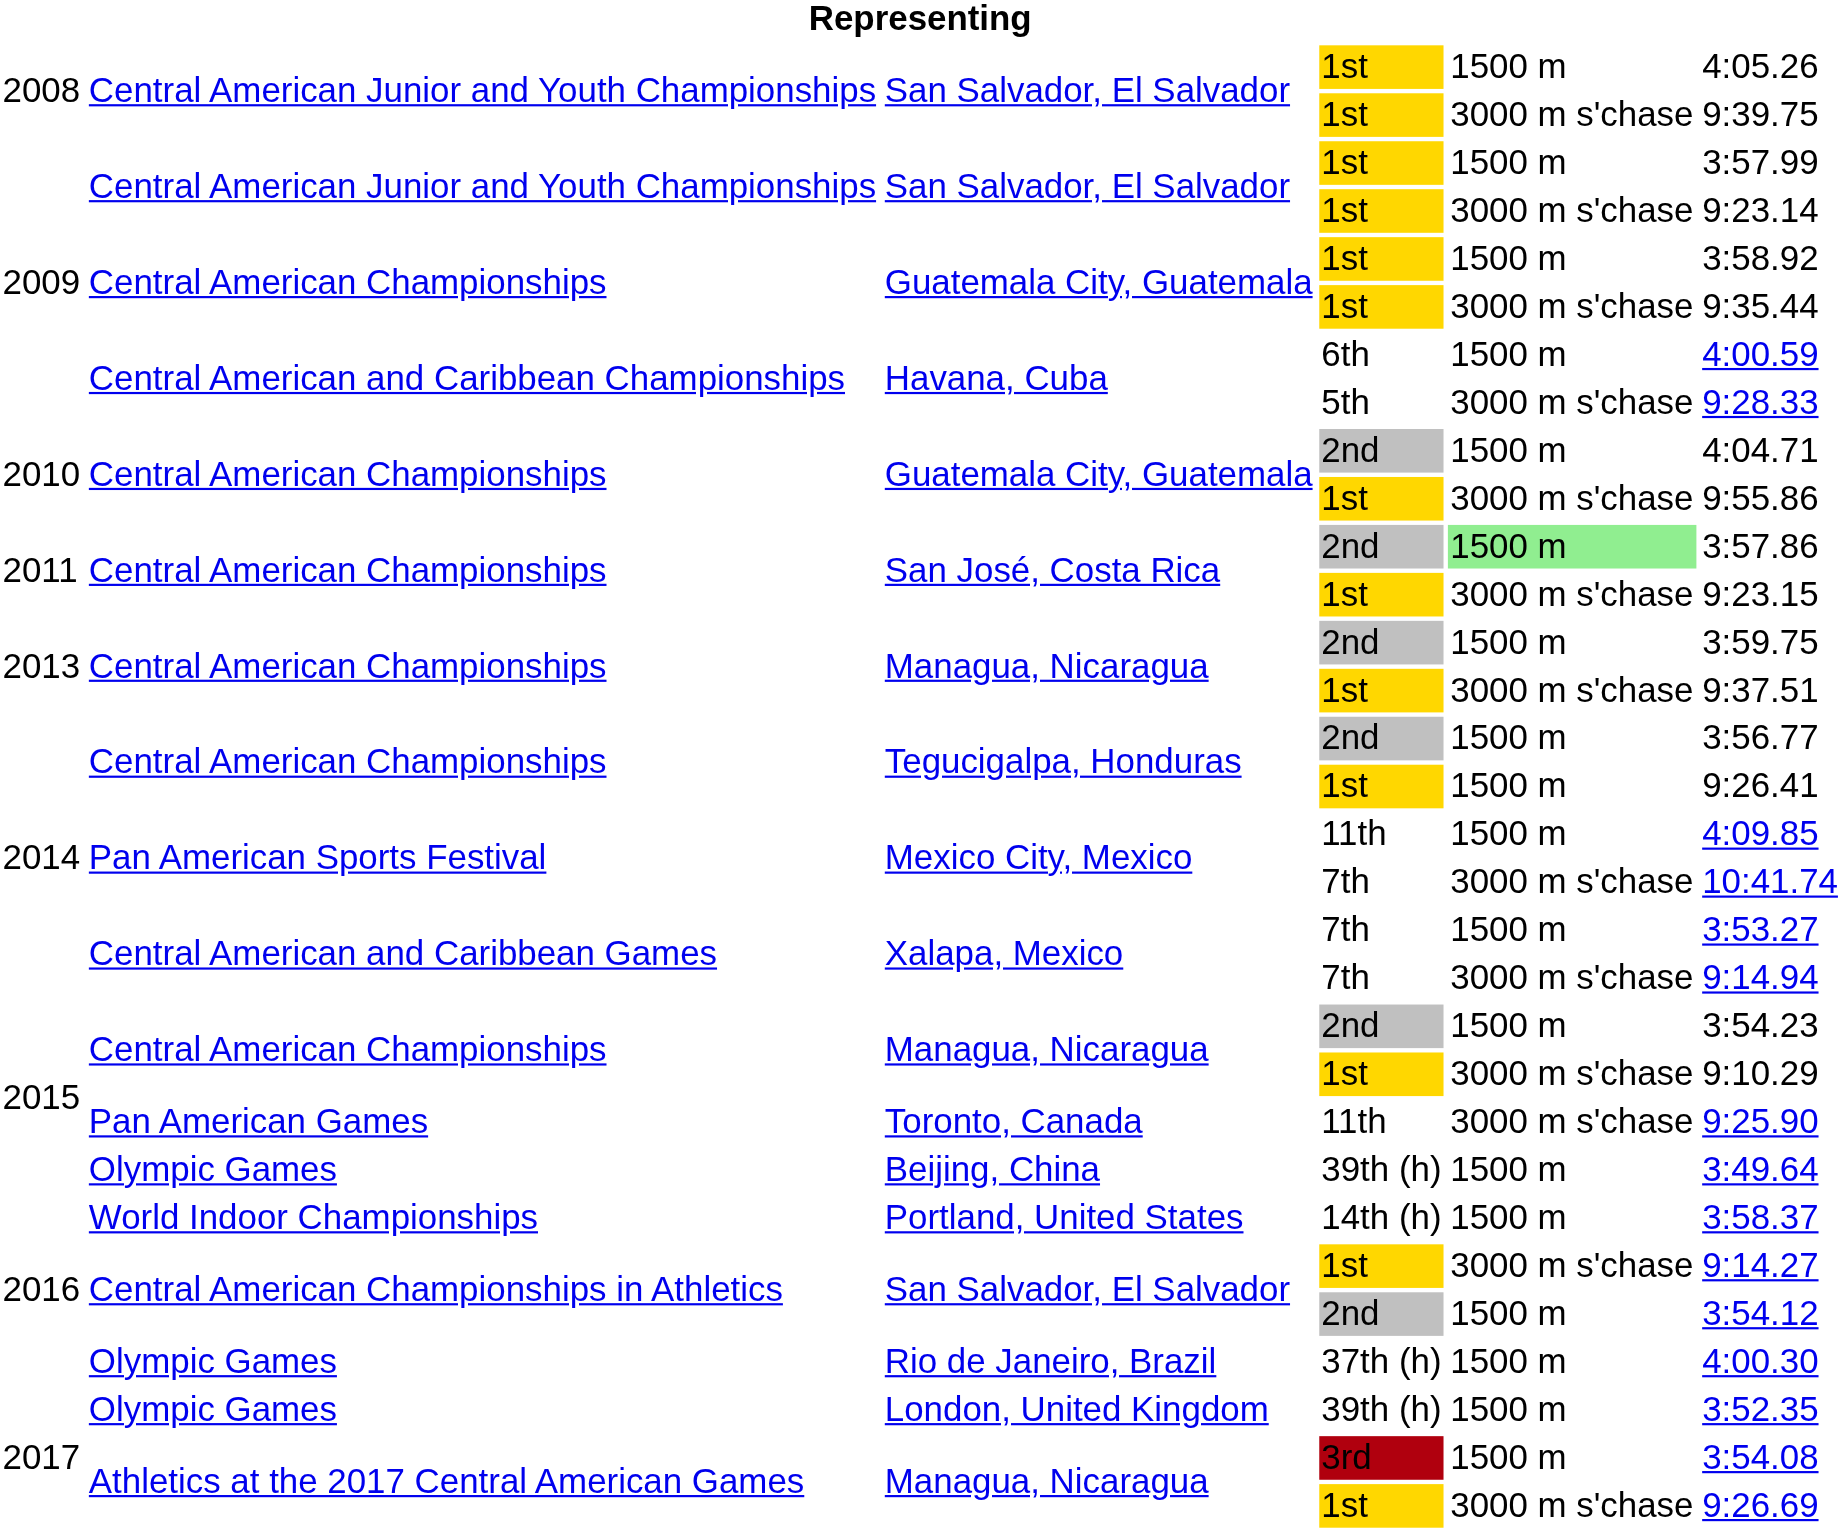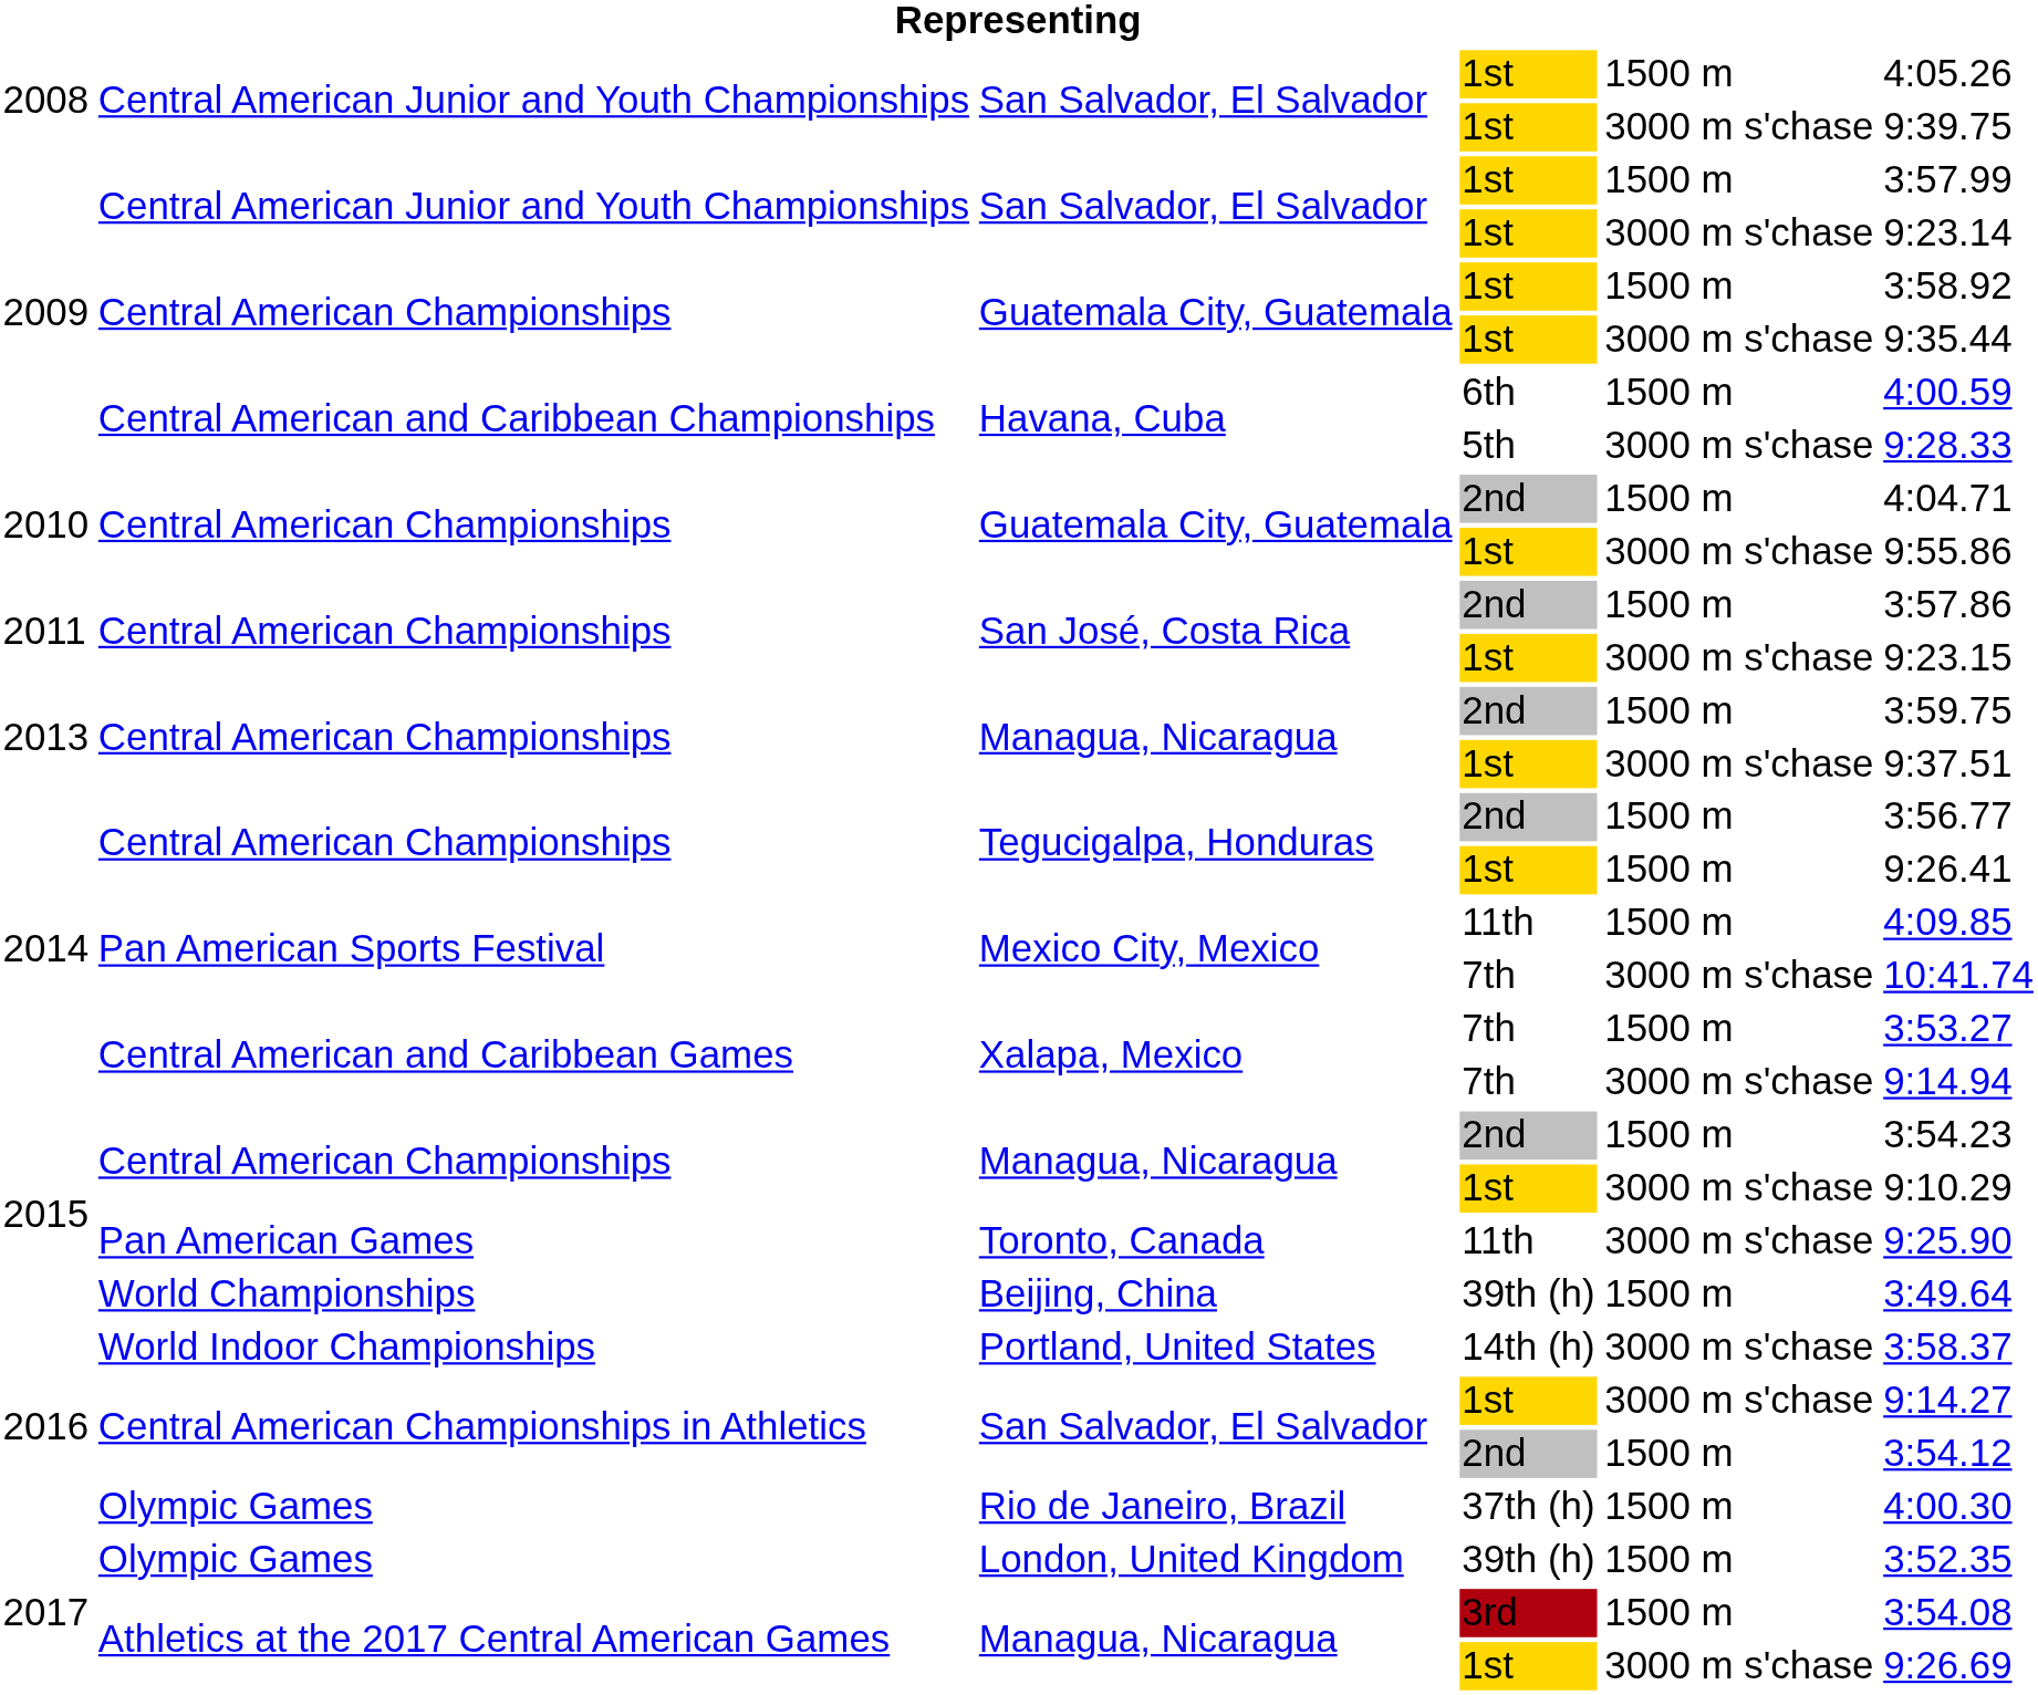 <table>
 <tr>
 <th colspan="6">Representing </th>
 </tr>
 <tr>
 <td rowspan=2>2008</td>
 <td rowspan=2><a href='#'>Central American Junior and Youth Championships</a></td>
 <td rowspan=2><a href='#'>San Salvador, El Salvador</a></td>
 <td bgcolor=gold>1st</td>
 <td>1500 m</td>
 <td>4:05.26</td>
 </tr>
 <tr>
 <td bgcolor=gold>1st</td>
 <td>3000 m s'chase</td>
 <td>9:39.75</td>
 </tr>
 <tr>
 <td rowspan=6>2009</td>
 <td rowspan=2><a href='#'>Central American Junior and Youth Championships</a></td>
 <td rowspan=2><a href='#'>San Salvador, El Salvador</a></td>
 <td bgcolor=gold>1st</td>
 <td>1500 m</td>
 <td>3:57.99</td>
 </tr>
 <tr>
 <td bgcolor=gold>1st</td>
 <td>3000 m s'chase</td>
 <td>9:23.14</td>
 </tr>
 <tr>
 <td rowspan=2><a href='#'>Central American Championships</a></td>
 <td rowspan=2><a href='#'>Guatemala City, Guatemala</a></td>
 <td bgcolor=gold>1st</td>
 <td>1500 m</td>
 <td>3:58.92</td>
 </tr>
 <tr>
 <td bgcolor=gold>1st</td>
 <td>3000 m s'chase</td>
 <td>9:35.44</td>
 </tr>
 <tr>
 <td rowspan=2><a href='#'>Central American and Caribbean Championships</a></td>
 <td rowspan=2><a href='#'>Havana, Cuba</a></td>
 <td>6th</td>
 <td>1500 m</td>
 <td><a href='#'>4:00.59</a></td>
 </tr>
 <tr>
 <td>5th</td>
 <td>3000 m s'chase</td>
 <td><a href='#'>9:28.33</a></td>
 </tr>
 <tr>
 <td rowspan=2>2010</td>
 <td rowspan=2><a href='#'>Central American Championships</a></td>
 <td rowspan=2><a href='#'>Guatemala City, Guatemala</a></td>
 <td bgcolor=silver>2nd</td>
 <td>1500 m</td>
 <td>4:04.71</td>
 </tr>
 <tr>
 <td bgcolor=gold>1st</td>
 <td>3000 m s'chase</td>
 <td>9:55.86</td>
 </tr>
 <tr>
 <td rowspan=2>2011</td>
 <td rowspan=2><a href='#'>Central American Championships</a></td>
 <td rowspan=2><a href='#'>San José, Costa Rica</a></td>
 <td bgcolor=silver>2nd</td>
-<td style="background: lightgreen;">1500 m</td>
+<td>1500 m</td>
 <td>3:57.86</td>
 </tr>
 <tr>
 <td bgcolor=gold>1st</td>
 <td>3000 m s'chase</td>
 <td>9:23.15</td>
 </tr>
 <tr>
 <td rowspan=2>2013</td>
 <td rowspan=2><a href='#'>Central American Championships</a></td>
 <td rowspan=2><a href='#'>Managua, Nicaragua</a></td>
 <td bgcolor=silver>2nd</td>
 <td>1500 m</td>
 <td>3:59.75</td>
 </tr>
 <tr>
 <td bgcolor=gold>1st</td>
 <td>3000 m s'chase</td>
 <td>9:37.51</td>
 </tr>
 <tr>
 <td rowspan=6>2014</td>
 <td rowspan=2><a href='#'>Central American Championships</a></td>
 <td rowspan=2><a href='#'>Tegucigalpa, Honduras</a></td>
 <td bgcolor=silver>2nd</td>
 <td>1500 m</td>
 <td>3:56.77</td>
 </tr>
 <tr>
 <td bgcolor=gold>1st</td>
 <td>1500 m</td>
 <td>9:26.41</td>
 </tr>
 <tr>
 <td rowspan=2><a href='#'>Pan American Sports Festival</a></td>
 <td rowspan=2><a href='#'>Mexico City, Mexico</a></td>
 <td>11th</td>
 <td>1500 m</td>
 <td><a href='#'>4:09.85</a></td>
 </tr>
 <tr>
 <td>7th</td>
 <td>3000 m s'chase</td>
 <td><a href='#'>10:41.74</a></td>
 </tr>
 <tr>
 <td rowspan=2><a href='#'>Central American and Caribbean Games</a></td>
 <td rowspan=2><a href='#'>Xalapa, Mexico</a></td>
 <td>7th</td>
 <td>1500 m</td>
 <td><a href='#'>3:53.27</a></td>
 </tr>
 <tr>
 <td>7th</td>
 <td>3000 m s'chase</td>
 <td><a href='#'>9:14.94</a></td>
 </tr>
 <tr>
 <td rowspan=4>2015</td>
 <td rowspan=2><a href='#'>Central American Championships</a></td>
 <td rowspan=2><a href='#'>Managua, Nicaragua</a></td>
 <td bgcolor=silver>2nd</td>
 <td>1500 m</td>
 <td>3:54.23</td>
 </tr>
 <tr>
 <td bgcolor=gold>1st</td>
 <td>3000 m s'chase</td>
 <td>9:10.29</td>
 </tr>
 <tr>
 <td><a href='#'>Pan American Games</a></td>
 <td><a href='#'>Toronto, Canada</a></td>
 <td>11th</td>
 <td>3000 m s'chase</td>
 <td><a href='#'>9:25.90</a></td>
 </tr>
 <tr>
-<td><a href='#'>Olympic Games</a></td>
+<td><a href='#'>World Championships</a></td>
 <td><a href='#'>Beijing, China</a></td>
 <td>39th (h)</td>
 <td>1500 m</td>
 <td><a href='#'>3:49.64</a></td>
 </tr>
 <tr>
 <td rowspan=4>2016</td>
 <td><a href='#'>World Indoor Championships</a></td>
 <td><a href='#'>Portland, United States</a></td>
 <td>14th (h)</td>
-<td>1500 m</td>
+<td>3000 m s'chase</td>
 <td><a href='#'>3:58.37</a></td>
 </tr>
 <tr>
 <td rowspan=2><a href='#'>Central American Championships in Athletics</a></td>
 <td rowspan=2><a href='#'>San Salvador, El Salvador</a></td>
 <td bgcolor=gold>1st</td>
 <td>3000 m s'chase</td>
 <td><a href='#'>9:14.27</a></td>
 </tr>
 <tr>
 <td bgcolor=silver>2nd</td>
 <td>1500 m</td>
 <td><a href='#'>3:54.12</a></td>
 </tr>
 <tr>
 <td><a href='#'>Olympic Games</a></td>
 <td><a href='#'>Rio de Janeiro, Brazil</a></td>
 <td>37th (h)</td>
 <td>1500 m</td>
 <td><a href='#'>4:00.30</a></td>
 </tr>
 <tr>
 <td rowspan=3>2017</td>
 <td><a href='#'>Olympic Games</a></td>
 <td><a href='#'>London, United Kingdom</a></td>
 <td>39th (h)</td>
 <td>1500 m</td>
 <td><a href='#'>3:52.35</a></td>
 </tr>
 <tr>
 <td rowspan=2><a href='#'>Athletics at the 2017 Central American Games</a></td>
 <td rowspan=2><a href='#'>Managua, Nicaragua</a></td>
 <td bgcolor=bronze>3rd</td>
 <td>1500 m</td>
 <td><a href='#'>3:54.08</a></td>
 </tr>
 <tr>
 <td bgcolor=gold>1st</td>
 <td>3000 m s'chase</td>
 <td><a href='#'>9:26.69</a></td>
 </tr>
 </table>
